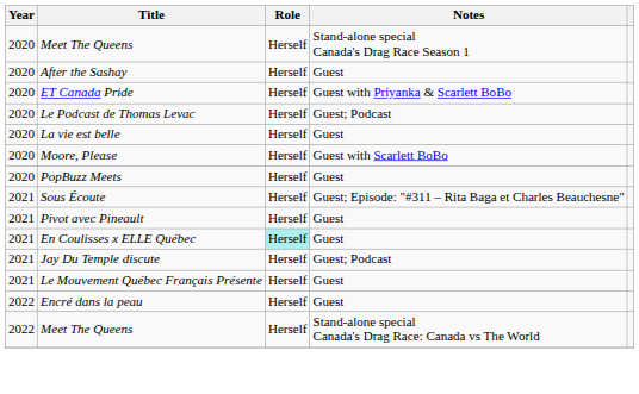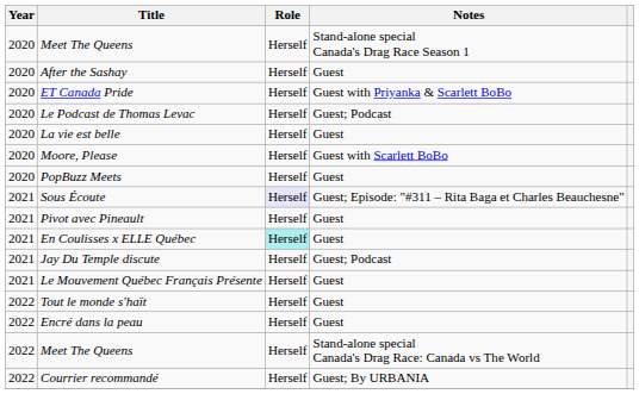 <table class="wikitable plainrowheaders sortable">
 <tr>
 <th scope="col">Year</th>
 <th scope="col">Title</th>
 <th scope="col">Role</th>
 <th scope="col">Notes</th>
 <th style="text-align: center;" class="unsortable"></th>
 </tr>
 <tr>
 <td>2020</td>
 <td><em>Meet The Queens</em></td>
 <td>Herself</td>
 <td>Stand-alone special<br>Canada's Drag Race Season 1</td>
 <td></td>
 </tr>
 <tr>
 <td>2020</td>
 <td><em>After the Sashay</em></td>
 <td>Herself</td>
 <td>Guest</td>
 <td></td>
 </tr>
 <tr>
 <td>2020</td>
 <td><em><a href='#'>ET Canada</a> Pride</em></td>
 <td>Herself</td>
 <td>Guest with <a href='#'>Priyanka</a> & <a href='#'>Scarlett BoBo</a></td>
 <td></td>
 </tr>
 <tr>
 <td>2020</td>
 <td><em>Le Podcast de Thomas Levac</em></td>
 <td>Herself</td>
 <td>Guest; Podcast</td>
 <td></td>
 </tr>
 <tr>
 <td>2020</td>
 <td><em>La vie est belle</em></td>
 <td>Herself</td>
 <td>Guest</td>
 <td></td>
 </tr>
 <tr>
 <td>2020</td>
 <td><em>Moore, Please</em></td>
 <td>Herself</td>
 <td>Guest with <a href='#'>Scarlett BoBo</a></td>
 <td></td>
 </tr>
 <tr>
 <td>2020</td>
 <td><em>PopBuzz Meets</em></td>
 <td>Herself</td>
 <td>Guest</td>
 <td></td>
 </tr>
 <tr>
 <td>2021</td>
 <td><em>Sous Écoute</em></td>
-<td>Herself</td>
+<td style="background: lavender;">Herself</td>
 <td>Guest; Episode: "#311 – Rita Baga et Charles Beauchesne"</td>
 <td></td>
 </tr>
 <tr>
 <td>2021</td>
 <td><em>Pivot avec Pineault</em></td>
 <td>Herself</td>
 <td>Guest</td>
 <td></td>
 </tr>
 <tr>
 <td>2021</td>
 <td><em>En Coulisses x ELLE Québec</em></td>
 <td style="background: paleturquoise;">Herself</td>
 <td>Guest</td>
 <td></td>
 </tr>
 <tr>
 <td>2021</td>
 <td><em>Jay Du Temple discute</em></td>
 <td>Herself</td>
 <td>Guest; Podcast</td>
 <td></td>
 </tr>
 <tr>
 <td>2021</td>
 <td><em>Le Mouvement Québec Français Présente</em></td>
 <td>Herself</td>
 <td>Guest</td>
 <td></td>
 </tr>
 <tr>
 <td>2022</td>
+<td><em>Tout le monde s'haït</em></td>
+<td>Herself</td>
+<td>Guest</td>
+<td></td>
+</tr>
+<tr>
+<td>2022</td>
 <td><em>Encré dans la peau</em></td>
 <td>Herself</td>
 <td>Guest</td>
 <td></td>
 </tr>
 <tr>
 <td>2022</td>
 <td><em>Meet The Queens</em></td>
 <td>Herself</td>
 <td>Stand-alone special<br>Canada's Drag Race: Canada vs The World</td>
 <td></td>
 </tr>
 <tr>
+<td>2022</td>
+<td><em>Courrier recommandé</em></td>
+<td>Herself</td>
+<td>Guest; By URBANIA</td>
+<td></td>
+</tr>
+<tr>
 </tr>
 </table>
